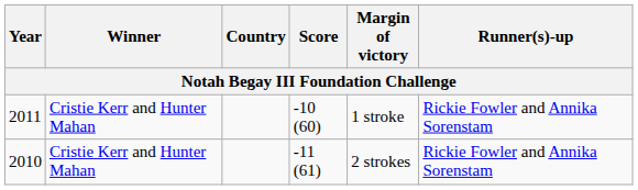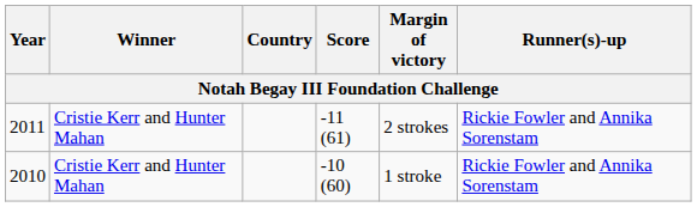 <table class="wikitable">
 <tr>
 <th>Year</th>
 <th>Winner</th>
 <th>Country</th>
 <th>Score</th>
 <th>Margin<br>of victory</th>
 <th>Runner(s)-up</th>
 </tr>
 <tr>
 <th colspan=7>Notah Begay III Foundation Challenge</th>
 </tr>
 <tr>
 <td>2011</td>
 <td><a href='#'>Cristie Kerr</a> and <a href='#'>Hunter Mahan</a></td>
 <td></td>
-<td>-10 (60)</td>
-<td>1 stroke</td>
+<td>-11 (61)</td>
+<td>2 strokes</td>
 <td> <a href='#'>Rickie Fowler</a> and  <a href='#'>Annika Sorenstam</a></td>
 </tr>
 <tr>
 <td>2010</td>
 <td><a href='#'>Cristie Kerr</a> and <a href='#'>Hunter Mahan</a></td>
 <td></td>
-<td>-11 (61)</td>
-<td>2 strokes</td>
+<td>-10 (60)</td>
+<td>1 stroke</td>
 <td> <a href='#'>Rickie Fowler</a> and  <a href='#'>Annika Sorenstam</a></td>
 </tr>
 </table>
